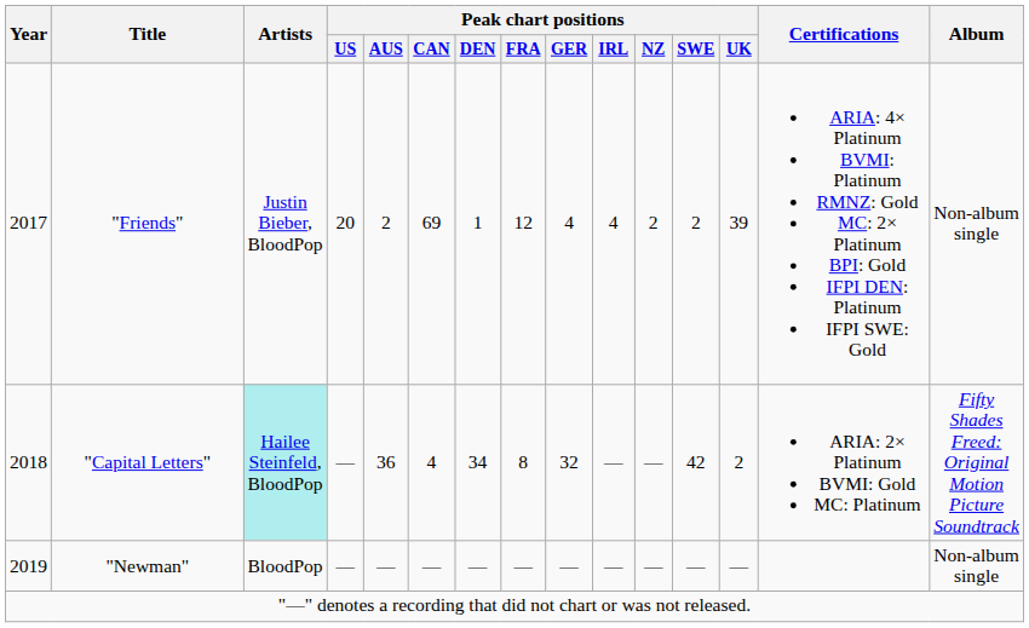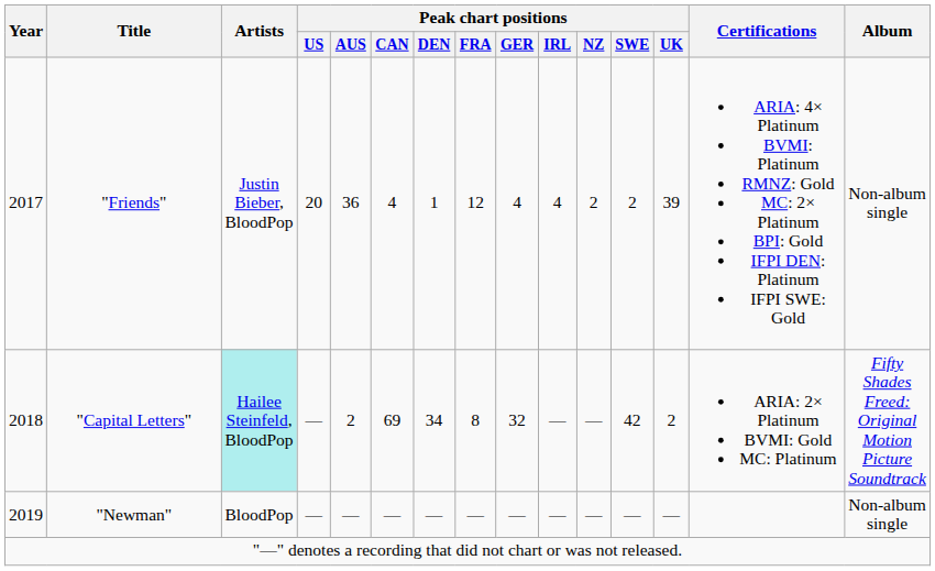 <table class="wikitable plainrowheaders" style="text-align:center;">
 <tr>
 <th rowspan="2">Year</th>
 <th rowspan="2" scope="col" style="width:20em;">Title</th>
 <th rowspan="2">Artists</th>
 <th colspan="10" scope="col">Peak chart positions</th>
 <th rowspan="2" scope="col" style="width:13.5em;"><a href='#'>Certifications</a></th>
 <th rowspan="2" scope="col">Album</th>
 </tr>
 <tr>
 <th scope="col" style="width:2.5em;font-size:90%;"><a href='#'>US</a><br></th>
 <th scope="col" style="width:2.5em;font-size:90%;"><a href='#'>AUS</a><br></th>
 <th scope="col" style="width:2.5em;font-size:90%;"><a href='#'>CAN</a><br></th>
 <th scope="col" style="width:2.5em;font-size:90%;"><a href='#'>DEN</a><br></th>
 <th scope="col" style="width:2.5em;font-size:90%;"><a href='#'>FRA</a><br></th>
 <th scope="col" style="width:2.5em;font-size:90%;"><a href='#'>GER</a><br></th>
 <th scope="col" style="width:2.5em;font-size:90%;"><a href='#'>IRL</a><br></th>
 <th scope="col" style="width:2.5em;font-size:90%;"><a href='#'>NZ</a><br></th>
 <th scope="col" style="width:2.5em;font-size:90%;"><a href='#'>SWE</a><br></th>
 <th scope="col" style="width:2.5em;font-size:90%;"><a href='#'>UK</a><br></th>
 </tr>
 <tr>
 <td>2017</td>
 <td scope="row">"<a href='#'>Friends</a>"</td>
 <td><a href='#'>Justin Bieber</a>, BloodPop</td>
 <td>20</td>
-<td>2</td>
-<td>69</td>
+<td>36<br></td>
+<td>4</td>
 <td>1</td>
 <td>12</td>
 <td>4</td>
 <td>4</td>
 <td>2</td>
 <td>2</td>
 <td>39</td>
 <td><br><ul><li><a href='#'>ARIA</a>: 4× Platinum</li><li><a href='#'>BVMI</a>: Platinum</li><li><a href='#'>RMNZ</a>: Gold</li><li><a href='#'>MC</a>: 2× Platinum</li><li><a href='#'>BPI</a>: Gold</li><li><a href='#'>IFPI DEN</a>: Platinum</li><li>IFPI SWE: Gold</li></ul></td>
 <td>Non-album single</td>
 </tr>
 <tr>
 <td>2018</td>
 <td>"<a href='#'>Capital Letters</a>"</td>
 <td style="background: paleturquoise;"><a href='#'>Hailee Steinfeld</a>, BloodPop</td>
 <td>—</td>
-<td>36<br></td>
-<td>4</td>
+<td>2</td>
+<td>69</td>
 <td>34<br></td>
 <td>8</td>
 <td>32</td>
 <td>—</td>
 <td>—</td>
 <td>42</td>
 <td>2</td>
 <td><br><ul><li>ARIA: 2× Platinum</li><li>BVMI: Gold</li><li>MC: Platinum</li></ul></td>
 <td><em><a href='#'>Fifty Shades Freed: Original Motion Picture Soundtrack</a></em></td>
 </tr>
 <tr>
 <td rowspan="1">2019</td>
 <td>"Newman"</td>
 <td>BloodPop</td>
 <td>—</td>
 <td>—</td>
 <td>—</td>
 <td>—</td>
 <td>—</td>
 <td>—</td>
 <td>—</td>
 <td>—</td>
 <td>—</td>
 <td>—</td>
 <td></td>
 <td>Non-album single</td>
 </tr>
 <tr>
 <td colspan="15">"—" denotes a recording that did not chart or was not released.</td>
 </tr>
 </table>
